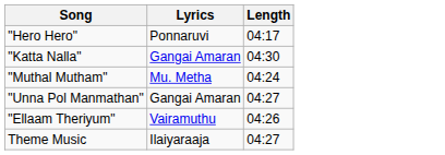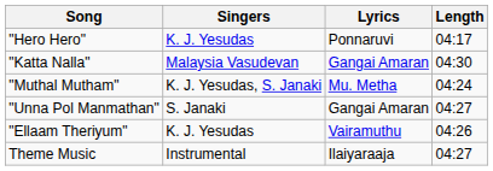 <table class="wikitable" style="font-size:95%;">
 <tr>
 <th>Song</th>
+<th>Singers</th>
 <th>Lyrics</th>
 <th>Length</th>
 </tr>
 <tr>
 <td>"Hero Hero"</td>
+<td><a href='#'>K. J. Yesudas</a></td>
 <td>Ponnaruvi</td>
 <td>04:17</td>
 </tr>
 <tr>
 <td>"Katta Nalla"</td>
+<td><a href='#'>Malaysia Vasudevan</a></td>
 <td><a href='#'>Gangai Amaran</a></td>
 <td>04:30</td>
 </tr>
 <tr>
 <td>"Muthal Mutham"</td>
+<td>K. J. Yesudas, <a href='#'>S. Janaki</a></td>
 <td><a href='#'>Mu. Metha</a></td>
 <td>04:24</td>
 </tr>
 <tr>
 <td>"Unna Pol Manmathan"</td>
+<td>S. Janaki</td>
 <td>Gangai Amaran</td>
 <td>04:27</td>
 </tr>
 <tr>
 <td>"Ellaam Theriyum"</td>
+<td>K. J. Yesudas</td>
 <td><a href='#'>Vairamuthu</a></td>
 <td>04:26</td>
 </tr>
 <tr>
 <td>Theme Music</td>
+<td>Instrumental</td>
 <td>Ilaiyaraaja</td>
 <td>04:27</td>
 </tr>
 </table>
